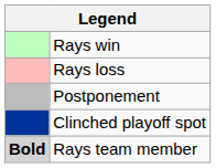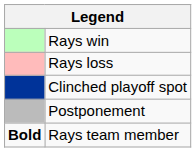 <table class="wikitable" style="font-size:90%">
 <tr>
 <th colspan="2">Legend</th>
 </tr>
 <tr>
 <td style="background:#bfb;"> </td>
 <td>Rays win</td>
 </tr>
 <tr>
 <td style="background:#fbb;"> </td>
 <td>Rays loss</td>
 </tr>
 <tr>
+<td style="background:#039;"> </td>
+<td>Clinched playoff spot</td>
+</tr>
+<tr>
 <td style="background:#bbb;"> </td>
 <td>Postponement</td>
 </tr>
 <tr>
-<td style="background:#039;"> </td>
-<td>Clinched playoff spot</td>
-</tr>
-<tr>
-<td style="background: lightgrey;"><strong>Bold</strong></td>
+<td><strong>Bold</strong></td>
 <td>Rays team member</td>
 </tr>
 </table>
